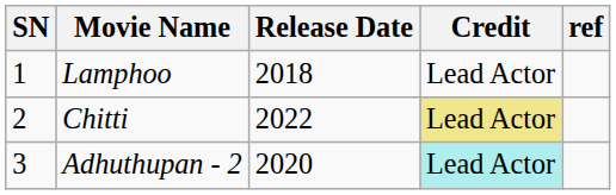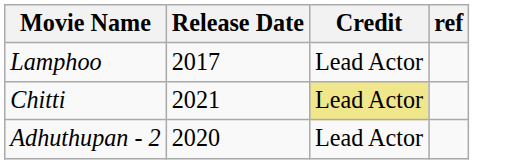 <table class="wikitable sortable">
 <tr>
-<th>SN</th>
 <th>Movie Name</th>
 <th>Release Date</th>
 <th>Credit</th>
 <th>ref</th>
 </tr>
 <tr>
-<td>1</td>
 <td><em>Lamphoo</em></td>
-<td>2018</td>
+<td>2017</td>
 <td>Lead Actor</td>
 <td></td>
 </tr>
 <tr>
-<td>2</td>
 <td><em>Chitti</em></td>
-<td>2022</td>
+<td>2021</td>
 <td style="background: khaki;">Lead Actor</td>
 <td></td>
 </tr>
 <tr>
-<td>3</td>
 <td><em>Adhuthupan - 2</em></td>
 <td>2020</td>
-<td style="background: paleturquoise;">Lead Actor</td>
+<td>Lead Actor</td>
 <td></td>
 </tr>
 </table>
